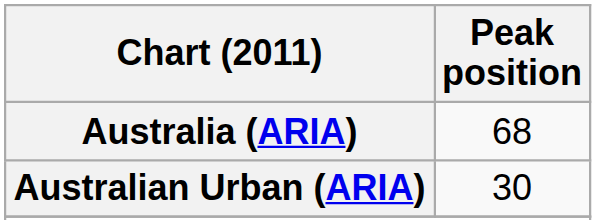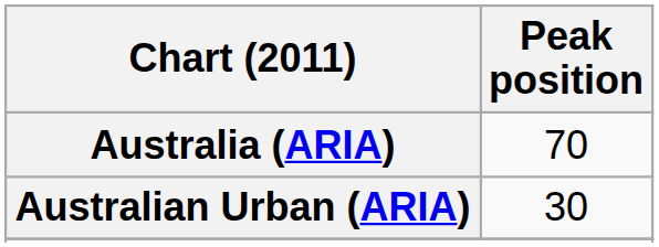 <table class="wikitable sortable plainrowheaders">
 <tr>
 <th>Chart (2011)</th>
 <th>Peak<br>position</th>
 </tr>
 <tr>
 <th scope="row">Australia (<a href='#'>ARIA</a>)</th>
-<td align="center">68</td>
+<td align="center">70</td>
 </tr>
 <tr>
 <th scope="row">Australian Urban (<a href='#'>ARIA</a>)</th>
 <td align="center">30</td>
 </tr>
 <tr>
 </tr>
 <tr>
 </tr>
 <tr>
 </tr>
 <tr>
 </tr>
 <tr>
 </tr>
 </table>
